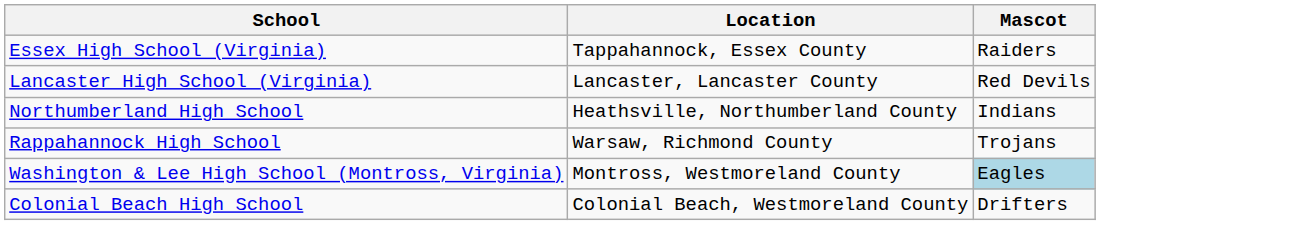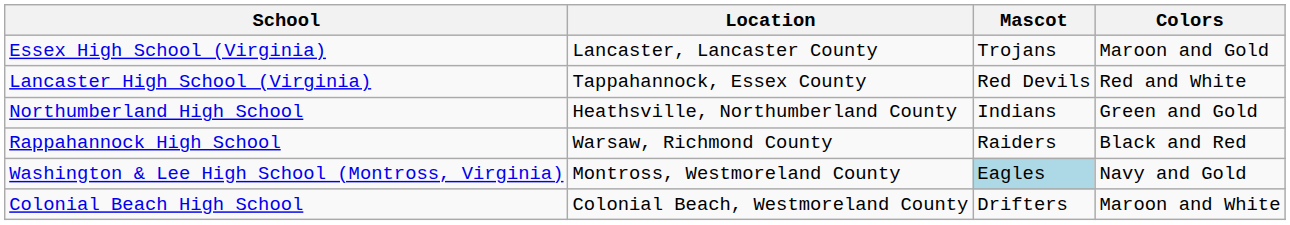 <table class="wikitable sortable">
 <tr>
 <th>School</th>
 <th>Location</th>
 <th>Mascot</th>
+<th>Colors</th>
 </tr>
 <tr>
 <td><a href='#'>Essex High School (Virginia)</a></td>
-<td>Tappahannock, Essex County</td>
-<td>Raiders</td>
+<td>Lancaster, Lancaster County</td>
+<td>Trojans</td>
+<td>  Maroon and Gold</td>
 </tr>
 <tr>
 <td><a href='#'>Lancaster High School (Virginia)</a></td>
-<td>Lancaster, Lancaster County</td>
+<td>Tappahannock, Essex County</td>
 <td>Red Devils</td>
+<td>  Red and White</td>
 </tr>
 <tr>
 <td><a href='#'>Northumberland High School</a></td>
 <td>Heathsville, Northumberland County</td>
 <td>Indians</td>
+<td>  Green and Gold</td>
 </tr>
 <tr>
 <td><a href='#'>Rappahannock High School</a></td>
 <td>Warsaw, Richmond County</td>
-<td>Trojans</td>
+<td>Raiders</td>
+<td>  Black and Red</td>
 </tr>
 <tr>
 <td><a href='#'>Washington & Lee High School (Montross, Virginia)</a></td>
 <td>Montross, Westmoreland County</td>
 <td style="background: lightblue;">Eagles</td>
+<td>  Navy and Gold</td>
 </tr>
 <tr>
 <td><a href='#'>Colonial Beach High School</a></td>
 <td>Colonial Beach, Westmoreland County</td>
 <td>Drifters</td>
+<td>  Maroon and White</td>
 </tr>
 </table>
